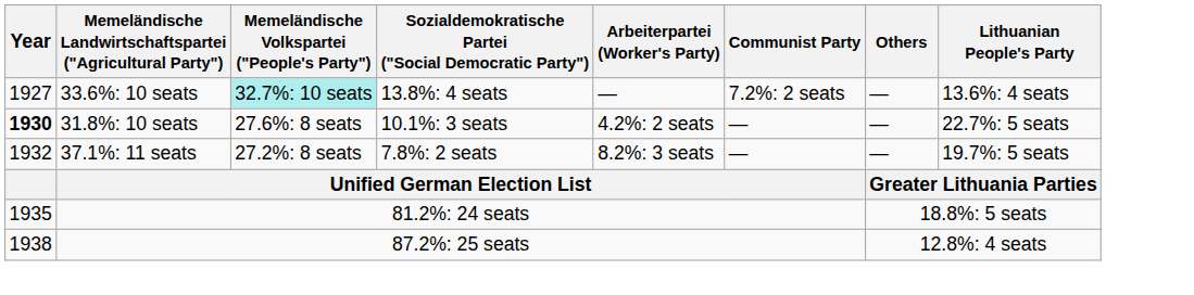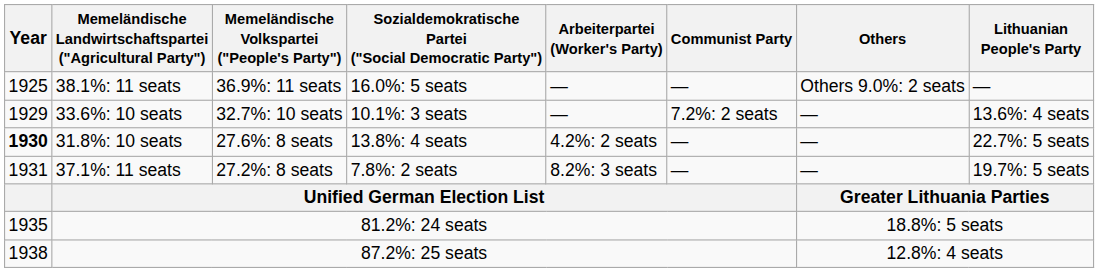 <table class="wikitable">
 <tr>
 <th>Year</th>
 <th><small>Memeländische<br>Landwirtschaftspartei<br>("Agricultural Party")</small></th>
 <th><small>Memeländische<br>Volkspartei<br>("People's Party")</small></th>
 <th><small>Sozialdemokratische<br>Partei<br>("Social Democratic Party")</small></th>
 <th><small>Arbeiterpartei<br>(Worker's Party)</small></th>
 <th><small>Communist Party</small></th>
 <th><small>Others</small></th>
 <th><small>Lithuanian<br>People's Party</small></th>
 </tr>
 <tr>
-<td>1927</td>
+<td>1925</td>
+<td>38.1%: 11 seats</td>
+<td>36.9%: 11 seats</td>
+<td>16.0%: 5 seats</td>
+<td>—</td>
+<td>—</td>
+<td>Others 9.0%: 2 seats</td>
+<td>—</td>
+</tr>
+<tr>
+<td>1929</td>
 <td>33.6%: 10 seats</td>
-<td style="background: paleturquoise;">32.7%: 10 seats</td>
-<td>13.8%: 4 seats</td>
+<td>32.7%: 10 seats</td>
+<td>10.1%: 3 seats</td>
 <td>—</td>
 <td>7.2%: 2 seats</td>
 <td>—</td>
 <td>13.6%: 4 seats</td>
 </tr>
 <tr>
 <td><strong>1930</strong></td>
 <td>31.8%: 10 seats</td>
 <td>27.6%: 8 seats</td>
-<td>10.1%: 3 seats</td>
+<td>13.8%: 4 seats</td>
 <td>4.2%: 2 seats</td>
 <td>—</td>
 <td>—</td>
 <td>22.7%: 5 seats</td>
 </tr>
 <tr>
-<td>1932</td>
+<td>1931</td>
 <td>37.1%: 11 seats</td>
 <td>27.2%: 8 seats</td>
 <td>7.8%: 2 seats</td>
 <td>8.2%: 3 seats</td>
 <td>—</td>
 <td>—</td>
 <td>19.7%: 5 seats</td>
 </tr>
 <tr>
 <th> </th>
 <th colspan="5">Unified German Election List</th>
 <th colspan="2">Greater Lithuania Parties</th>
 </tr>
 <tr>
 <td>1935</td>
 <td colspan="5" style="text-align:center;">81.2%: 24 seats</td>
 <td colspan="2" style="text-align:center;">18.8%: 5 seats</td>
 </tr>
 <tr>
 <td>1938</td>
 <td colspan="5" style="text-align:center;">87.2%: 25 seats</td>
 <td colspan="2" style="text-align:center;">12.8%: 4 seats</td>
 </tr>
 </table>
